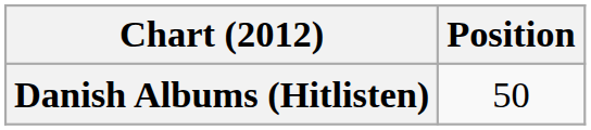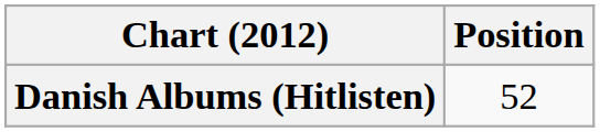 <table class="wikitable plainrowheaders" style="text-align:center">
 <tr>
 <th scope="col">Chart (2012)</th>
 <th scope="col">Position</th>
 </tr>
 <tr>
 <th scope="row">Danish Albums (Hitlisten)</th>
-<td>50</td>
+<td>52</td>
 </tr>
 </table>
